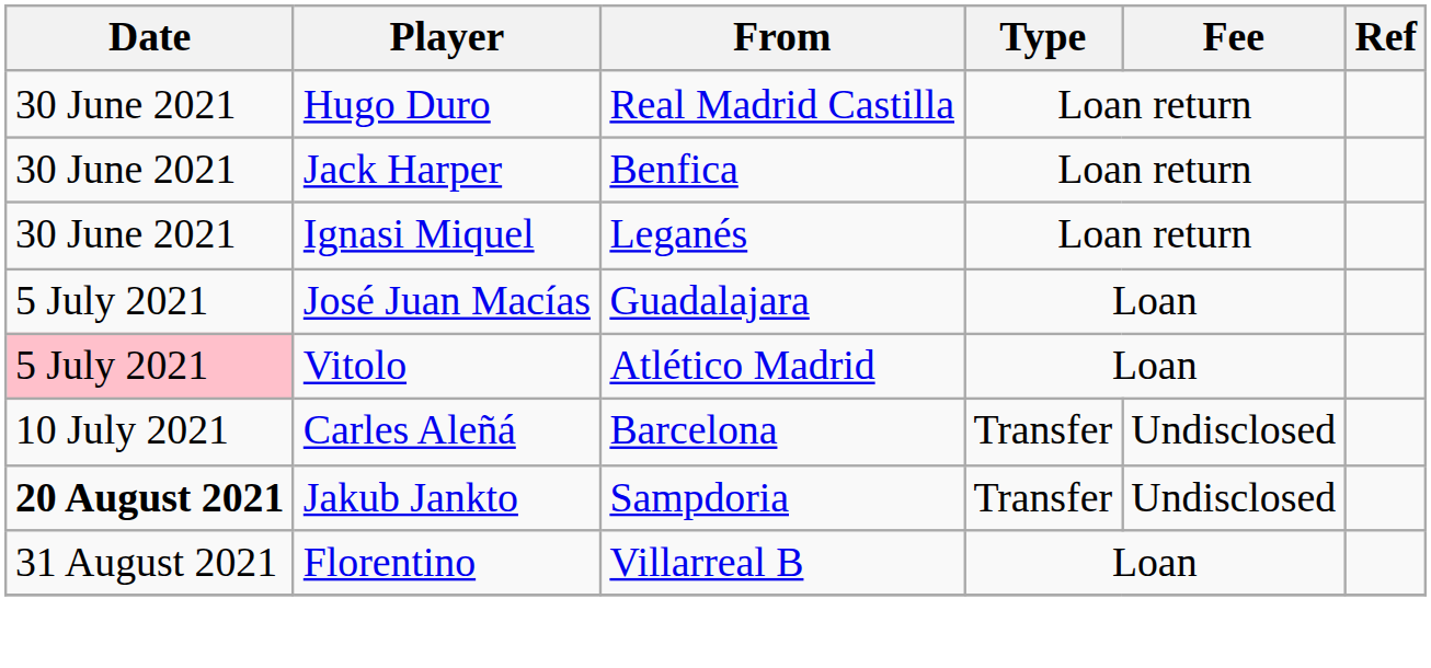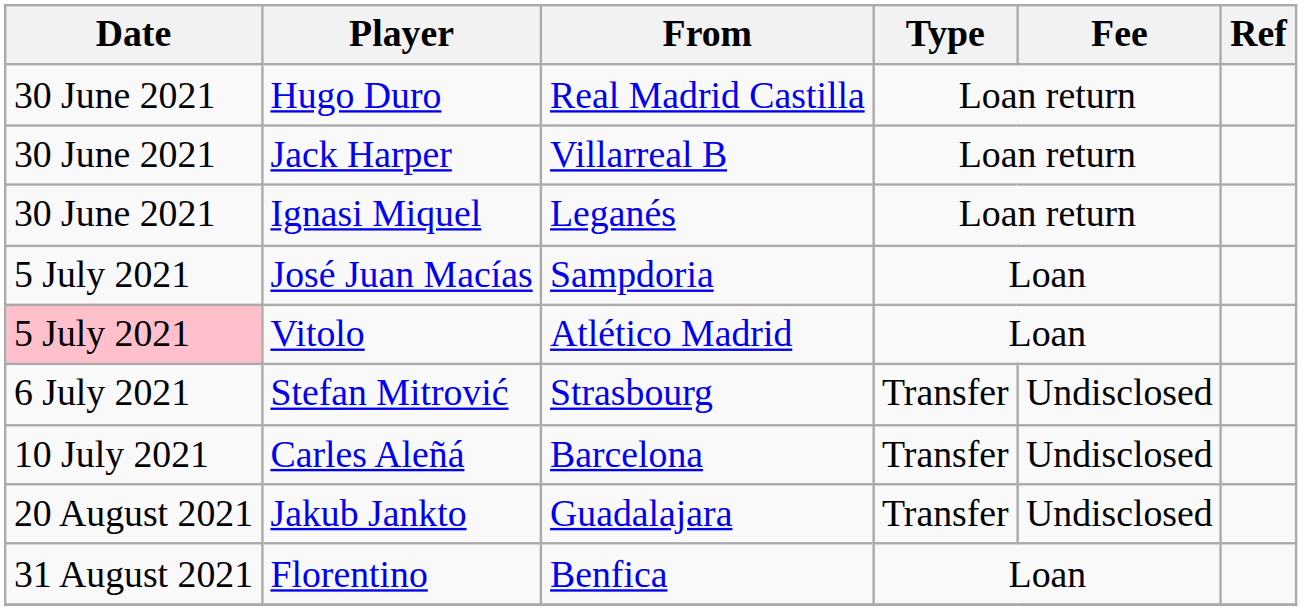 <table class="wikitable">
 <tr>
 <th>Date</th>
 <th>Player</th>
 <th>From</th>
 <th>Type</th>
 <th>Fee</th>
 <th>Ref</th>
 </tr>
 <tr>
 <td>30 June 2021</td>
 <td> <a href='#'>Hugo Duro</a></td>
 <td><a href='#'>Real Madrid Castilla</a></td>
 <td align=center colspan=2>Loan return</td>
 <td align=center></td>
 </tr>
 <tr>
 <td>30 June 2021</td>
 <td> <a href='#'>Jack Harper</a></td>
-<td> <a href='#'>Benfica</a></td>
+<td><a href='#'>Villarreal B</a></td>
 <td align=center colspan=2>Loan return</td>
 <td align=center></td>
 </tr>
 <tr>
 <td>30 June 2021</td>
 <td> <a href='#'>Ignasi Miquel</a></td>
 <td><a href='#'>Leganés</a></td>
 <td align=center colspan=2>Loan return</td>
 <td align=center></td>
 </tr>
 <tr>
 <td>5 July 2021</td>
 <td> <a href='#'>José Juan Macías</a></td>
-<td> <a href='#'>Guadalajara</a></td>
+<td> <a href='#'>Sampdoria</a></td>
 <td align=center colspan=2>Loan</td>
 <td align=center></td>
 </tr>
 <tr>
 <td style="background: pink;">5 July 2021</td>
 <td> <a href='#'>Vitolo</a></td>
 <td><a href='#'>Atlético Madrid</a></td>
 <td align=center colspan=2>Loan</td>
 <td align=center></td>
 </tr>
 <tr>
+<td>6 July 2021</td>
+<td> <a href='#'>Stefan Mitrović</a></td>
+<td> <a href='#'>Strasbourg</a></td>
+<td align=center>Transfer</td>
+<td align=center>Undisclosed</td>
+<td align=center></td>
+</tr>
+<tr>
 <td>10 July 2021</td>
 <td> <a href='#'>Carles Aleñá</a></td>
 <td><a href='#'>Barcelona</a></td>
 <td align=center>Transfer</td>
 <td align=center>Undisclosed</td>
 <td align=center></td>
 </tr>
 <tr>
-<td><strong>20 August 2021</strong></td>
+<td>20 August 2021</td>
 <td> <a href='#'>Jakub Jankto</a></td>
-<td> <a href='#'>Sampdoria</a></td>
+<td> <a href='#'>Guadalajara</a></td>
 <td align=center>Transfer</td>
 <td align=center>Undisclosed</td>
 <td align=center></td>
 </tr>
 <tr>
 <td>31 August 2021</td>
 <td> <a href='#'>Florentino</a></td>
-<td><a href='#'>Villarreal B</a></td>
+<td> <a href='#'>Benfica</a></td>
 <td align=center colspan=2>Loan</td>
 <td align=center></td>
 </tr>
 <tr>
 </tr>
 </table>
